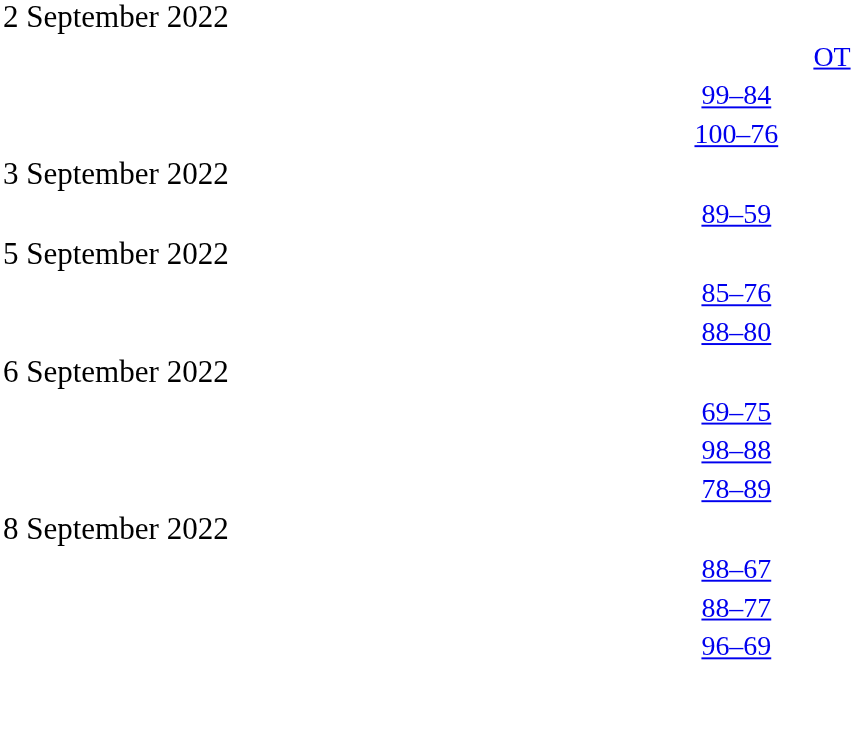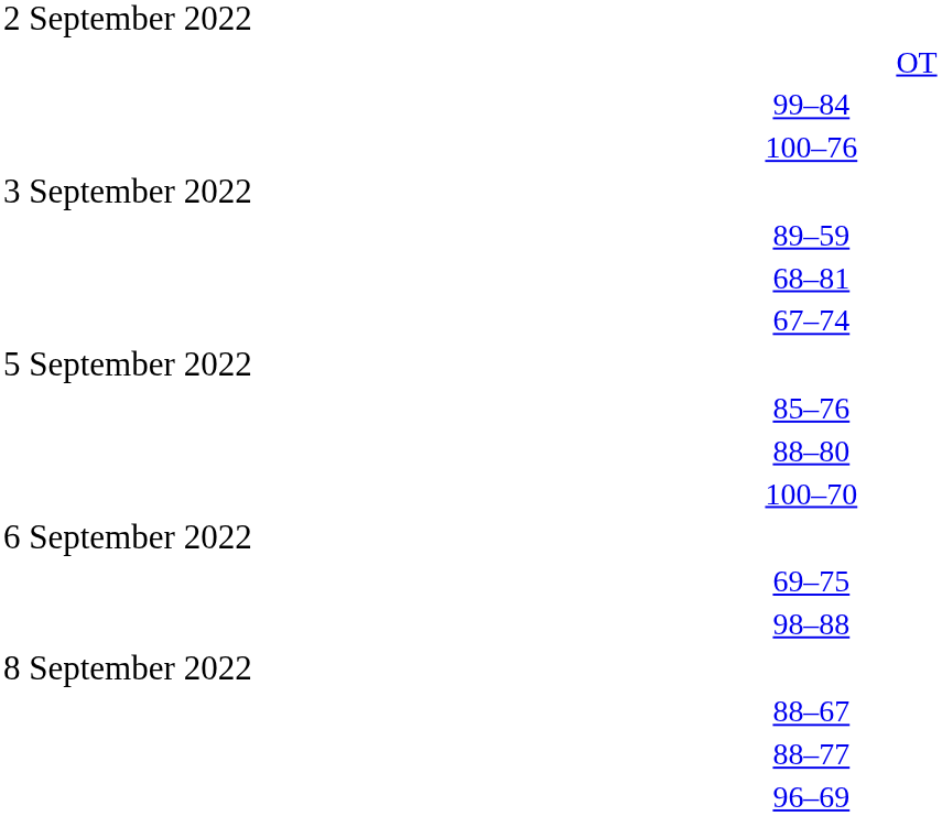 <table style="width:100%;" cellspacing="1">
 <tr>
 <th width=25%></th>
 <th width=2%></th>
 <th width=6%></th>
 <th width=2%></th>
 <th width=25%></th>
 </tr>
 <tr>
 <td>2 September 2022</td>
 </tr>
 <tr style=font-size:90%>
 <td align=right></td>
 <td></td>
 <td align=center><a href='#'></a></td>
 <td><a href='#'>OT</a></td>
 <td></td>
 <td></td>
 </tr>
 <tr style=font-size:90%>
 <td align=right></td>
 <td></td>
 <td align=center><a href='#'>99–84</a></td>
 <td></td>
 <td></td>
 <td></td>
 </tr>
 <tr style=font-size:90%>
 <td align=right></td>
 <td></td>
 <td align=center><a href='#'>100–76</a></td>
 <td></td>
 <td></td>
 <td></td>
 </tr>
 <tr>
 <td>3 September 2022</td>
 </tr>
 <tr style=font-size:90%>
 <td align=right></td>
 <td></td>
 <td align=center><a href='#'>89–59</a></td>
 <td></td>
 <td></td>
 <td></td>
 </tr>
+<tr style=font-size:90%>
+<td align=right></td>
+<td></td>
+<td align=center><a href='#'>68–81</a></td>
+<td></td>
+<td></td>
+<td></td>
+</tr>
+<tr style=font-size:90%>
+<td align=right></td>
+<td></td>
+<td align=center><a href='#'>67–74</a></td>
+<td></td>
+<td></td>
+<td></td>
+</tr>
 <tr>
 <td>5 September 2022</td>
 </tr>
 <tr style=font-size:90%>
 <td align=right></td>
 <td></td>
 <td align=center><a href='#'>85–76</a></td>
 <td></td>
 <td></td>
 <td></td>
 </tr>
 <tr style=font-size:90%>
 <td align=right></td>
 <td></td>
 <td align=center><a href='#'>88–80</a></td>
 <td></td>
 <td></td>
 <td></td>
 </tr>
+<tr style=font-size:90%>
+<td align=right></td>
+<td></td>
+<td align=center><a href='#'>100–70</a></td>
+<td></td>
+<td></td>
+<td></td>
+</tr>
 <tr>
 <td>6 September 2022</td>
 </tr>
 <tr style=font-size:90%>
 <td align=right></td>
 <td></td>
 <td align=center><a href='#'>69–75</a></td>
 <td></td>
 <td></td>
 <td></td>
 </tr>
 <tr style=font-size:90%>
 <td align=right></td>
 <td></td>
 <td align=center><a href='#'>98–88</a></td>
-<td></td>
-<td></td>
-<td></td>
-</tr>
-<tr style=font-size:90%>
-<td align=right></td>
-<td></td>
-<td align=center><a href='#'>78–89</a></td>
 <td></td>
 <td></td>
 <td></td>
 </tr>
 <tr>
 <td>8 September 2022</td>
 </tr>
 <tr style=font-size:90%>
 <td align=right></td>
 <td></td>
 <td align=center><a href='#'>88–67</a></td>
 <td></td>
 <td></td>
 <td></td>
 </tr>
 <tr style=font-size:90%>
 <td align=right></td>
 <td></td>
 <td align=center><a href='#'>88–77</a></td>
 <td></td>
 <td></td>
 <td></td>
 </tr>
 <tr style=font-size:90%>
 <td align=right></td>
 <td></td>
 <td align=center><a href='#'>96–69</a></td>
 <td></td>
 <td></td>
 <td></td>
 </tr>
 </table>
